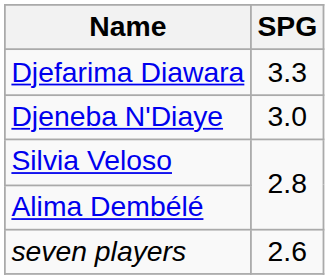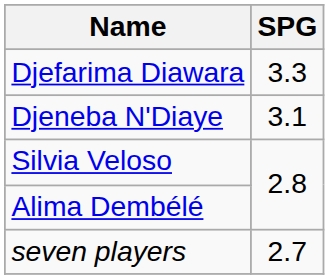 <table class=wikitable>
 <tr>
 <th>Name</th>
 <th>SPG</th>
 </tr>
 <tr>
 <td> <a href='#'>Djefarima Diawara</a></td>
 <td align=center>3.3</td>
 </tr>
 <tr>
 <td> <a href='#'>Djeneba N'Diaye</a></td>
-<td align=center>3.0</td>
+<td align=center>3.1</td>
 </tr>
 <tr>
 <td> <a href='#'>Silvia Veloso</a></td>
 <td align=center rowspan=2>2.8</td>
 </tr>
 <tr>
 <td> <a href='#'>Alima Dembélé</a></td>
 </tr>
 <tr>
 <td><em>seven players</em></td>
-<td align=center>2.6</td>
+<td align=center>2.7</td>
 </tr>
 </table>
